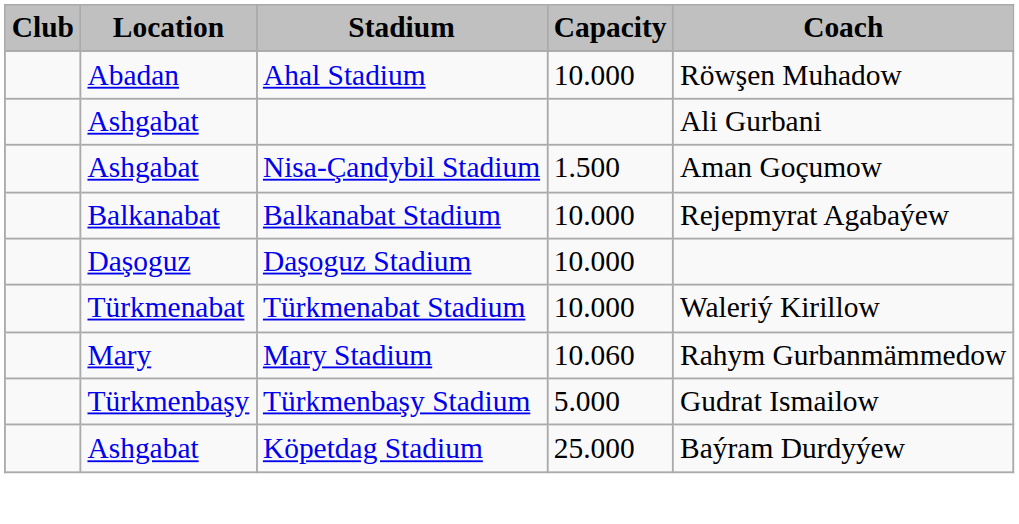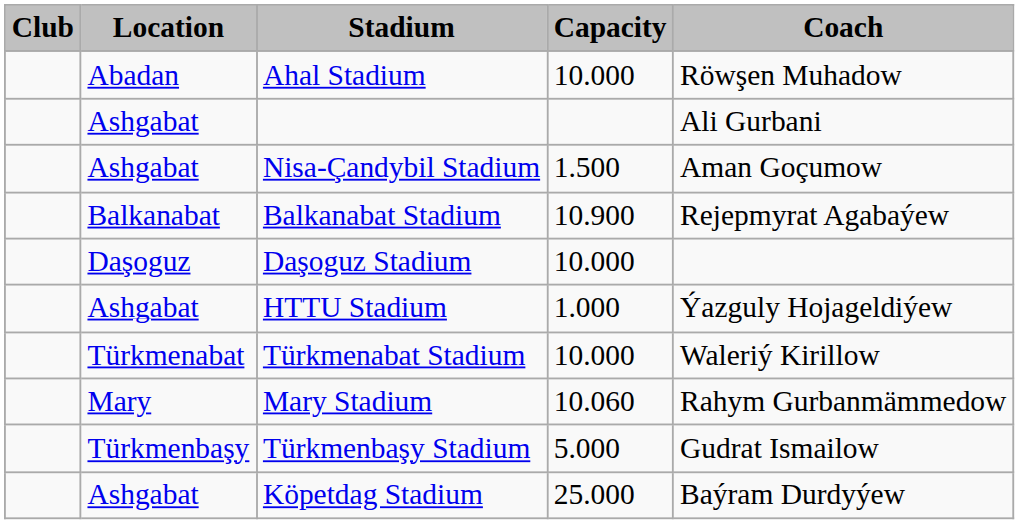 <table class="wikitable sortable">
 <tr>
 <th style="background:silver">Club</th>
 <th style="background:silver">Location</th>
 <th style="background:silver">Stadium</th>
 <th style="background:silver">Capacity</th>
 <th style="background:silver">Coach</th>
 </tr>
 <tr --->
 <td></td>
 <td><a href='#'>Abadan</a></td>
 <td><a href='#'>Ahal Stadium</a></td>
 <td>10.000</td>
 <td> Röwşen Muhadow</td>
 </tr>
 <tr --->
 <td></td>
 <td><a href='#'>Ashgabat</a></td>
 <td></td>
 <td></td>
 <td> Ali Gurbani</td>
 </tr>
 <tr --->
 <td></td>
 <td><a href='#'>Ashgabat</a></td>
 <td><a href='#'>Nisa-Çandybil Stadium</a></td>
 <td>1.500</td>
 <td> Aman Goçumow</td>
 </tr>
 <tr --->
 <td></td>
 <td><a href='#'>Balkanabat</a></td>
 <td><a href='#'>Balkanabat Stadium</a></td>
-<td>10.000</td>
+<td>10.900</td>
 <td> Rejepmyrat Agabaýew</td>
 </tr>
 <tr --->
 <td></td>
 <td><a href='#'>Daşoguz</a></td>
 <td><a href='#'>Daşoguz Stadium</a></td>
 <td>10.000</td>
 <td></td>
+</tr>
+<tr --->
+<td></td>
+<td><a href='#'>Ashgabat</a></td>
+<td><a href='#'>HTTU Stadium</a></td>
+<td>1.000</td>
+<td> Ýazguly Hojageldiýew</td>
 </tr>
 <tr --->
 <td></td>
 <td><a href='#'>Türkmenabat</a></td>
 <td><a href='#'>Türkmenabat Stadium</a></td>
 <td>10.000</td>
 <td> Waleriý Kirillow</td>
 </tr>
 <tr --->
 <td></td>
 <td><a href='#'>Mary</a></td>
 <td><a href='#'>Mary Stadium</a></td>
 <td>10.060</td>
 <td> Rahym Gurbanmämmedow</td>
 </tr>
 <tr --->
 <td></td>
 <td><a href='#'>Türkmenbaşy</a></td>
 <td><a href='#'>Türkmenbaşy Stadium</a></td>
 <td>5.000</td>
 <td> Gudrat Ismailow</td>
 </tr>
 <tr --->
 <td></td>
 <td><a href='#'>Ashgabat</a></td>
 <td><a href='#'>Köpetdag Stadium</a></td>
 <td>25.000</td>
 <td> Baýram Durdyýew</td>
 </tr>
 </table>
